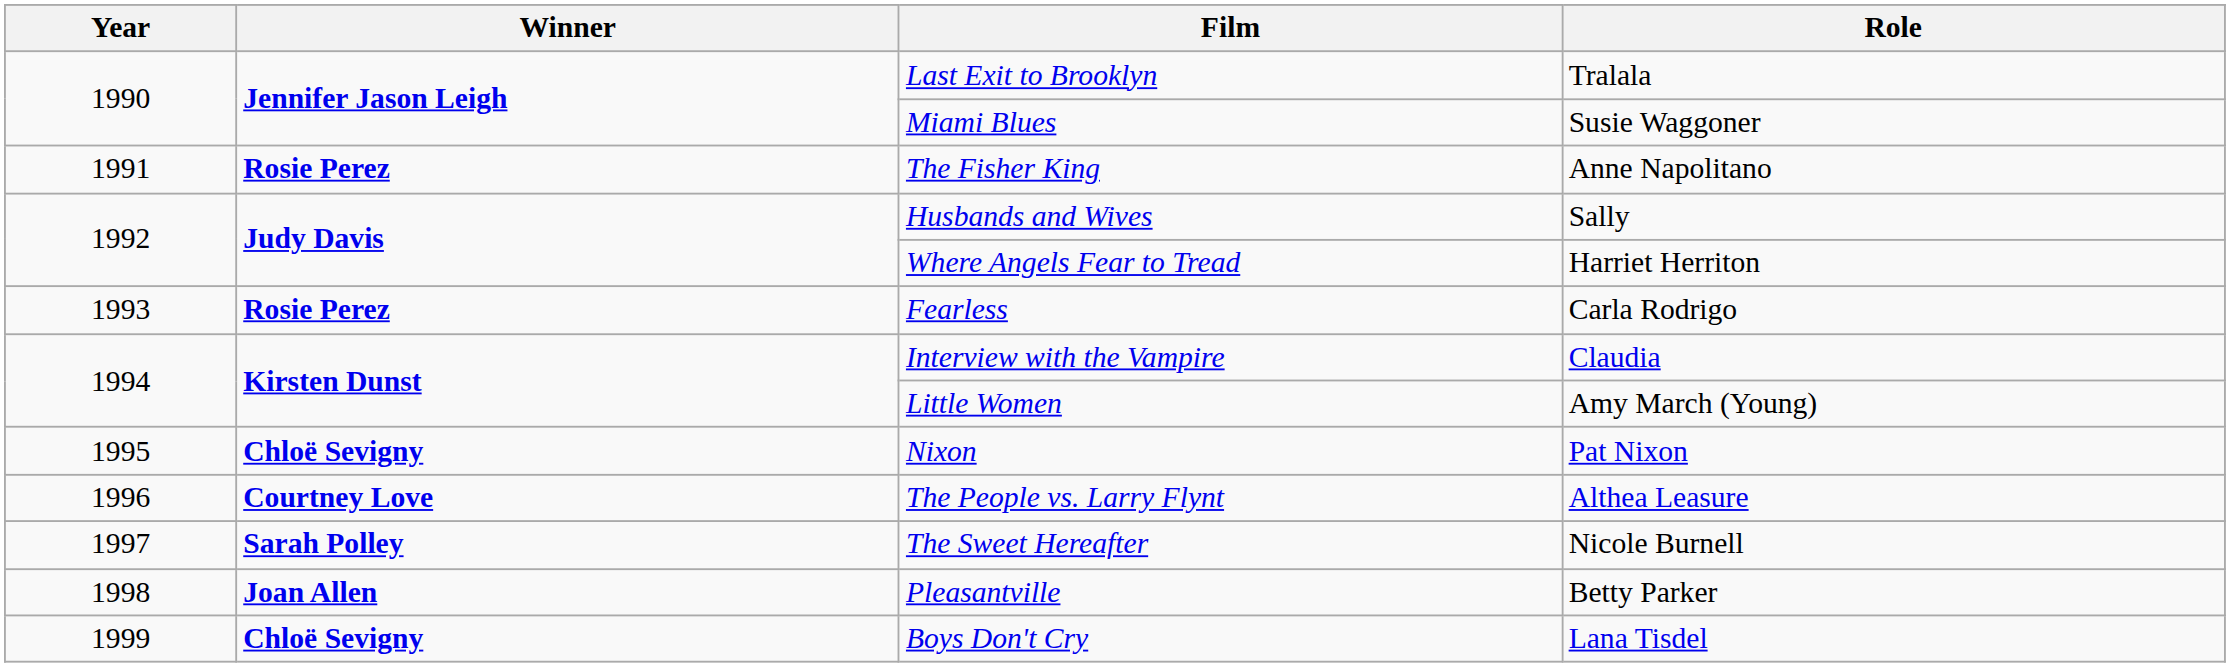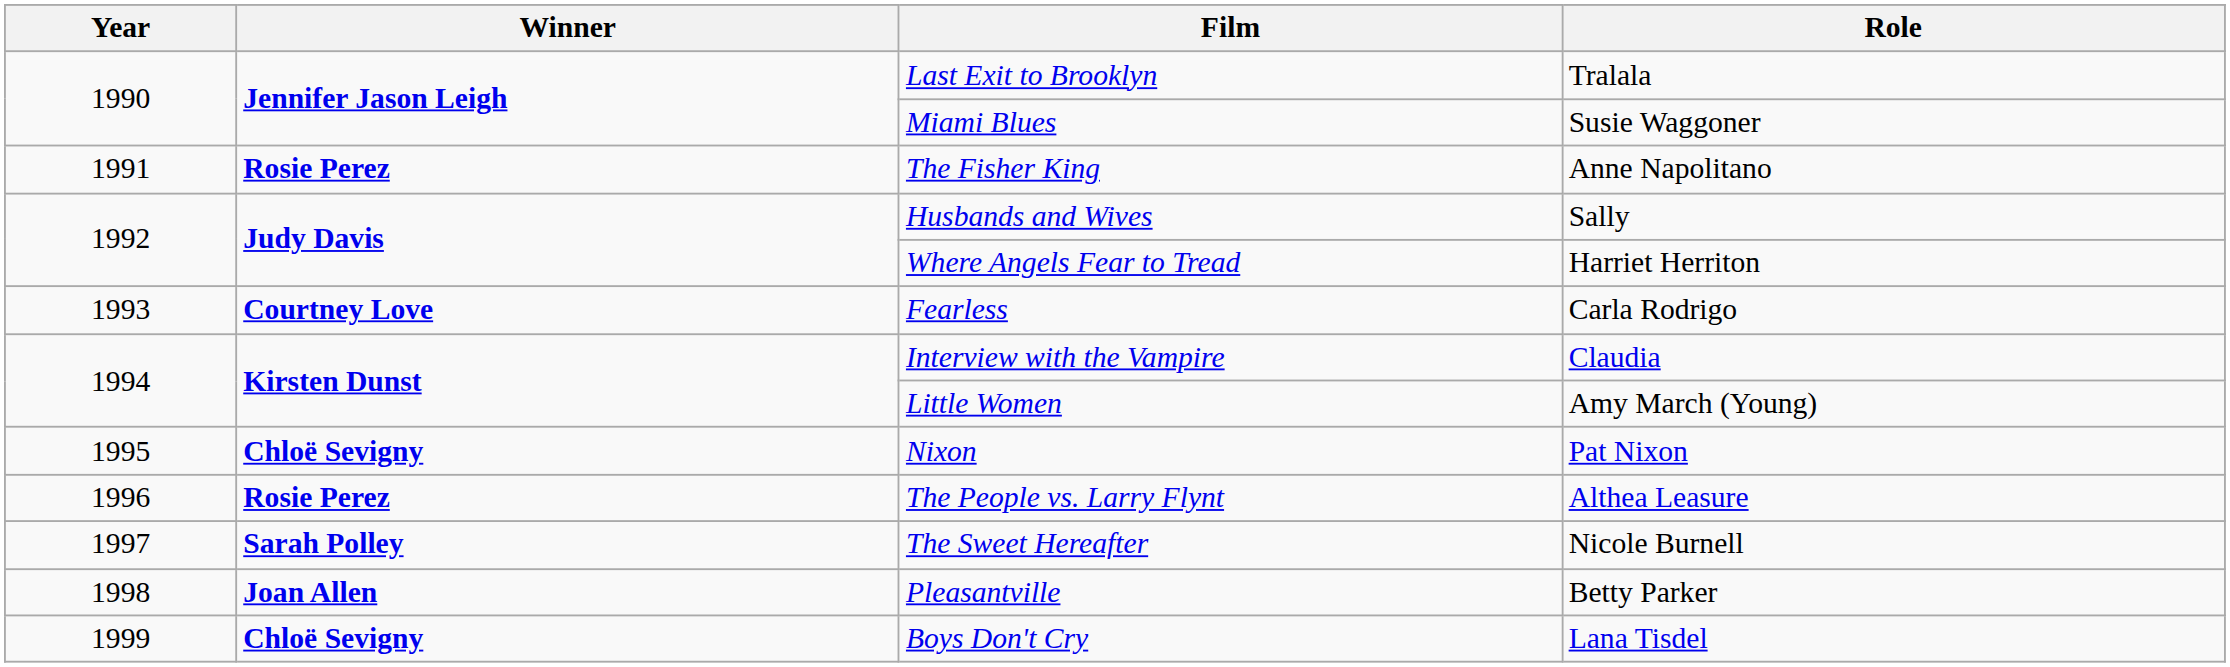 <table class="wikitable" width="95%" cellpadding="5">
 <tr>
 <th width="100"><strong>Year</strong></th>
 <th width="300"><strong>Winner</strong></th>
 <th width="300"><strong>Film</strong></th>
 <th width="300"><strong>Role</strong></th>
 </tr>
 <tr>
 <td rowspan="2" style="text-align:center;">1990</td>
 <td rowspan="2"><strong><a href='#'>Jennifer Jason Leigh</a></strong></td>
 <td><em><a href='#'>Last Exit to Brooklyn</a></em></td>
 <td>Tralala</td>
 </tr>
 <tr>
 <td><em><a href='#'>Miami Blues</a></em></td>
 <td>Susie Waggoner</td>
 </tr>
 <tr>
 <td style="text-align:center;">1991</td>
 <td><strong><a href='#'>Rosie Perez</a></strong></td>
 <td><em><a href='#'>The Fisher King</a></em></td>
 <td>Anne Napolitano</td>
 </tr>
 <tr>
 <td rowspan="2" style="text-align:center;">1992</td>
 <td rowspan="2"><strong><a href='#'>Judy Davis</a></strong></td>
 <td><em><a href='#'>Husbands and Wives</a></em></td>
 <td>Sally</td>
 </tr>
 <tr>
 <td><em><a href='#'>Where Angels Fear to Tread</a></em></td>
 <td>Harriet Herriton</td>
 </tr>
 <tr>
 <td style="text-align:center;">1993</td>
-<td><strong><a href='#'>Rosie Perez</a></strong></td>
+<td><strong><a href='#'>Courtney Love</a></strong></td>
 <td><em><a href='#'>Fearless</a></em></td>
 <td>Carla Rodrigo</td>
 </tr>
 <tr>
 <td rowspan="2" style="text-align:center;">1994</td>
 <td rowspan="2"><strong><a href='#'>Kirsten Dunst</a></strong></td>
 <td><em><a href='#'>Interview with the Vampire</a></em></td>
 <td><a href='#'>Claudia</a></td>
 </tr>
 <tr>
 <td><em><a href='#'>Little Women</a></em></td>
 <td>Amy March (Young)</td>
 </tr>
 <tr>
 <td style="text-align:center;">1995</td>
 <td><strong><a href='#'>Chloë Sevigny</a></strong></td>
 <td><em><a href='#'>Nixon</a></em></td>
 <td><a href='#'>Pat Nixon</a></td>
 </tr>
 <tr>
 <td style="text-align:center;">1996</td>
-<td><strong><a href='#'>Courtney Love</a></strong></td>
+<td><strong><a href='#'>Rosie Perez</a></strong></td>
 <td><em><a href='#'>The People vs. Larry Flynt</a></em></td>
 <td><a href='#'>Althea Leasure</a></td>
 </tr>
 <tr>
 <td style="text-align:center;">1997</td>
 <td><strong><a href='#'>Sarah Polley</a></strong></td>
 <td><em><a href='#'>The Sweet Hereafter</a></em></td>
 <td>Nicole Burnell</td>
 </tr>
 <tr>
 <td style="text-align:center;">1998</td>
 <td><strong><a href='#'>Joan Allen</a></strong></td>
 <td><em><a href='#'>Pleasantville</a></em></td>
 <td>Betty Parker</td>
 </tr>
 <tr>
 <td style="text-align:center;">1999</td>
 <td><strong><a href='#'>Chloë Sevigny</a></strong></td>
 <td><em><a href='#'>Boys Don't Cry</a></em></td>
 <td><a href='#'>Lana Tisdel</a></td>
 </tr>
 </table>
